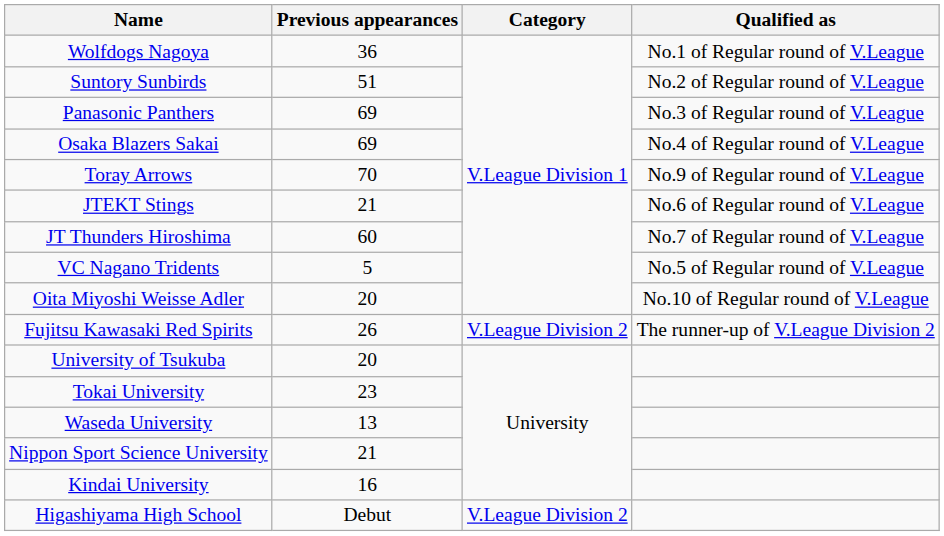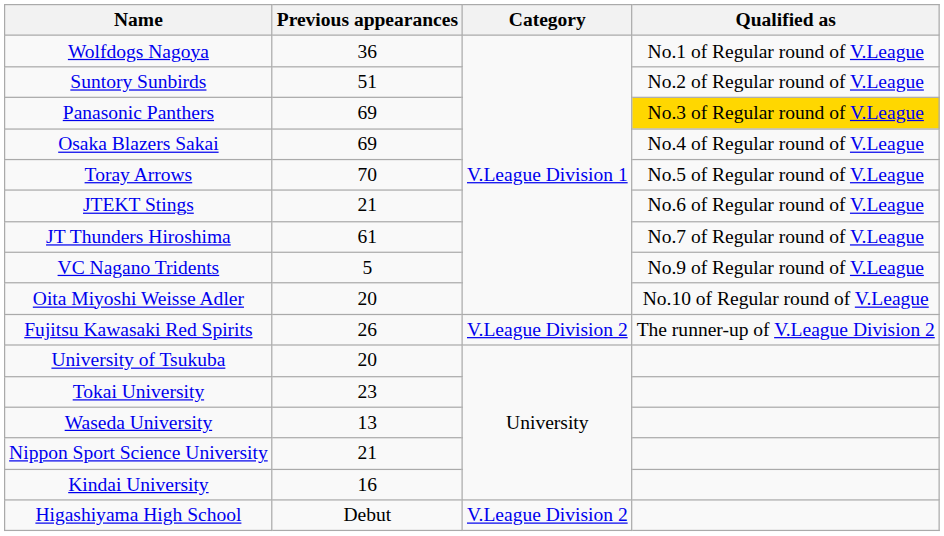 <table class="wikitable sortable" style="text-align:center">
 <tr>
 <th>Name</th>
 <th>Previous appearances</th>
 <th>Category</th>
 <th>Qualified as</th>
 </tr>
 <tr>
 <td><a href='#'>Wolfdogs Nagoya</a></td>
 <td>36</td>
 <td rowspan="9"><a href='#'>V.League Division 1</a></td>
 <td>No.1 of Regular round of <a href='#'>V.League</a></td>
 </tr>
 <tr>
 <td><a href='#'>Suntory Sunbirds</a></td>
 <td>51</td>
 <td>No.2 of Regular round of <a href='#'>V.League</a></td>
 </tr>
 <tr>
 <td><a href='#'>Panasonic Panthers</a></td>
 <td>69</td>
-<td>No.3 of Regular round of <a href='#'>V.League</a></td>
+<td style="background: gold;">No.3 of Regular round of <a href='#'>V.League</a></td>
 </tr>
 <tr>
 <td><a href='#'>Osaka Blazers Sakai</a></td>
 <td>69</td>
 <td>No.4 of Regular round of <a href='#'>V.League</a></td>
 </tr>
 <tr>
 <td><a href='#'>Toray Arrows</a></td>
 <td>70</td>
-<td>No.9 of Regular round of <a href='#'>V.League</a></td>
+<td>No.5 of Regular round of <a href='#'>V.League</a></td>
 </tr>
 <tr>
 <td><a href='#'>JTEKT Stings</a></td>
 <td>21</td>
 <td>No.6 of Regular round of <a href='#'>V.League</a></td>
 </tr>
 <tr>
 <td><a href='#'>JT Thunders Hiroshima</a></td>
-<td>60</td>
+<td>61</td>
 <td>No.7 of Regular round of <a href='#'>V.League</a></td>
 </tr>
 <tr>
 <td><a href='#'>VC Nagano Tridents</a></td>
 <td>5</td>
-<td>No.5 of Regular round of <a href='#'>V.League</a></td>
+<td>No.9 of Regular round of <a href='#'>V.League</a></td>
 </tr>
 <tr>
 <td><a href='#'>Oita Miyoshi Weisse Adler</a></td>
 <td>20</td>
 <td>No.10 of Regular round of <a href='#'>V.League</a></td>
 </tr>
 <tr>
 <td><a href='#'>Fujitsu Kawasaki Red Spirits</a></td>
 <td>26</td>
 <td><a href='#'>V.League Division 2</a></td>
 <td>The runner-up of <a href='#'>V.League Division 2</a></td>
 </tr>
 <tr>
 <td><a href='#'>University of Tsukuba</a></td>
 <td>20</td>
 <td rowspan="5">University</td>
 <td></td>
 </tr>
 <tr>
 <td><a href='#'>Tokai University</a></td>
 <td>23</td>
 <td></td>
 </tr>
 <tr>
 <td><a href='#'>Waseda University</a></td>
 <td>13</td>
 <td></td>
 </tr>
 <tr>
 <td><a href='#'>Nippon Sport Science University</a></td>
 <td>21</td>
 <td></td>
 </tr>
 <tr>
 <td><a href='#'>Kindai University</a></td>
 <td>16</td>
 <td></td>
 </tr>
 <tr>
 <td><a href='#'>Higashiyama High School</a></td>
 <td>Debut</td>
 <td><a href='#'>V.League Division 2</a></td>
 </tr>
 </table>
